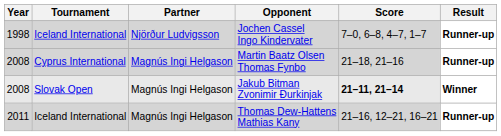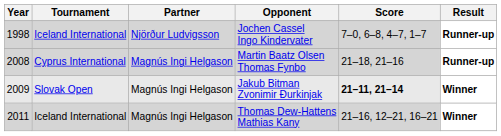 <table class="sortable wikitable" style="font-size: 90%;">
 <tr>
 <th>Year</th>
 <th>Tournament</th>
 <th>Partner</th>
 <th>Opponent</th>
 <th>Score</th>
 <th>Result</th>
 </tr>
 <tr style="background:#D5D5D5">
 <td align="center">1998</td>
 <td align="left"><a href='#'>Iceland International</a></td>
 <td align="left"> <a href='#'>Njörður Ludvigsson</a></td>
 <td align="left"> <a href='#'>Jochen Cassel</a><br> <a href='#'>Ingo Kindervater</a></td>
 <td align="left">7–0, 6–8, 4–7, 1–7</td>
 <td style="text-align:left; background:white"> <strong>Runner-up</strong></td>
 </tr>
 <tr style="background:#D5D5D5">
 <td align="center">2008</td>
 <td align="left"><a href='#'>Cyprus International</a></td>
 <td align="left"> <a href='#'>Magnús Ingi Helgason</a></td>
 <td align="left"> <a href='#'>Martin Baatz Olsen</a><br> <a href='#'>Thomas Fynbo</a></td>
 <td align="left">21–18, 21–16</td>
 <td style="text-align:left; background:white"> <strong>Runner-up</strong></td>
 </tr>
 <tr style="background:#E9E9E9">
-<td align="center">2008</td>
+<td align="center">2009</td>
 <td align="left"><a href='#'>Slovak Open</a></td>
 <td align="left"> Magnús Ingi Helgason</td>
 <td align="left"> <a href='#'>Jakub Bitman</a><br> <a href='#'>Zvonimir Đurkinjak</a></td>
 <td align="left"><strong>21–11, 21–14</strong></td>
 <td style="text-align:left; background:white"> <strong>Winner</strong></td>
 </tr>
 <tr style="background:#D5D5D5">
 <td align="center">2011</td>
 <td align="left">Iceland International</td>
 <td align="left"> Magnús Ingi Helgason</td>
 <td align="left"> <a href='#'>Thomas Dew-Hattens</a><br> <a href='#'>Mathias Kany</a></td>
 <td align="left">21–16, 12–21, 16–21</td>
-<td style="text-align:left; background:white"> <strong>Runner-up</strong></td>
+<td style="text-align:left; background:white"> <strong>Winner</strong></td>
 </tr>
 </table>
